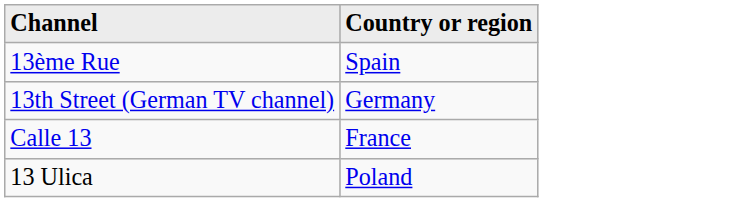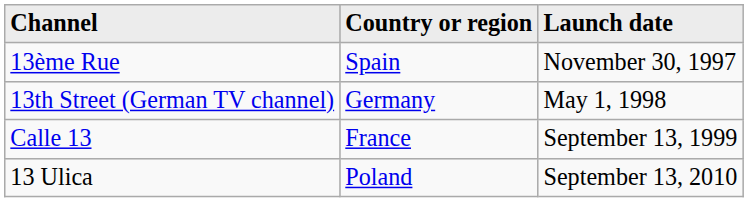 <table class="sortable wikitable">
 <tr bgcolor="#ececec">
 <td><strong>Channel</strong></td>
 <td><strong>Country or region</strong></td>
+<td><strong>Launch date</strong></td>
 </tr>
 <tr>
 <td><a href='#'>13ème Rue</a></td>
 <td><a href='#'>Spain</a></td>
+<td>November 30, 1997</td>
 </tr>
 <tr>
 <td><a href='#'>13th Street (German TV channel)</a></td>
 <td><a href='#'>Germany</a></td>
+<td>May 1, 1998</td>
 </tr>
 <tr>
 <td><a href='#'>Calle 13</a></td>
 <td><a href='#'>France</a></td>
+<td>September 13, 1999</td>
 </tr>
 <tr>
 <td>13 Ulica</td>
 <td><a href='#'>Poland</a></td>
+<td>September 13, 2010</td>
 </tr>
 </table>
